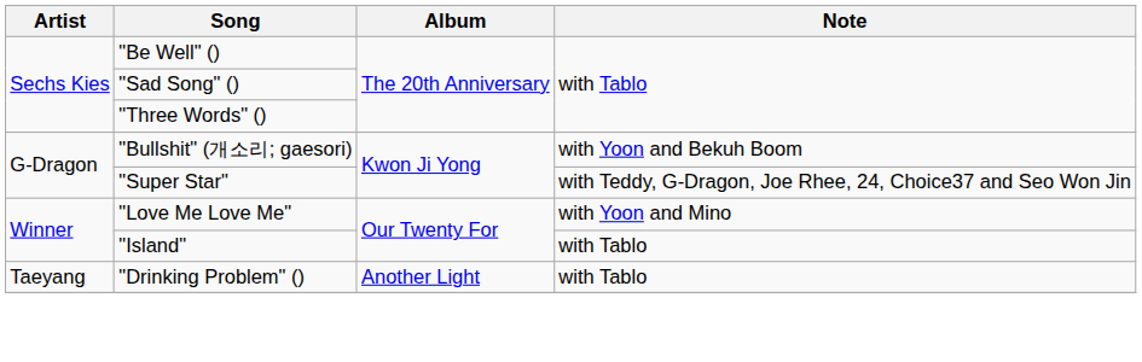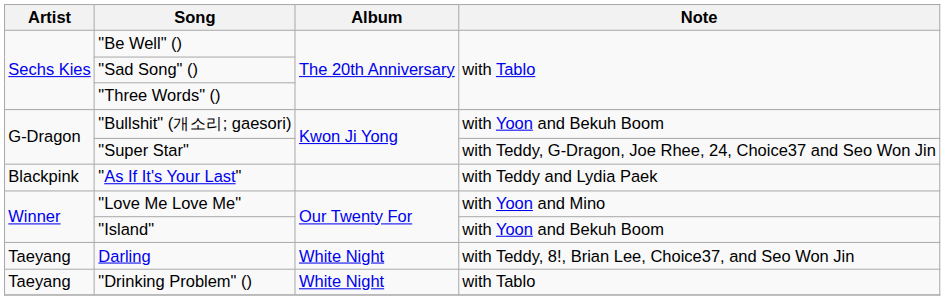 <table class="wikitable sortable">
 <tr>
 <th>Artist</th>
 <th>Song</th>
 <th>Album</th>
 <th>Note</th>
 </tr>
 <tr>
 <td rowspan=3><a href='#'>Sechs Kies</a></td>
 <td>"Be Well" ()</td>
 <td rowspan=3><a href='#'>The 20th Anniversary</a></td>
 <td rowspan=3>with <a href='#'>Tablo</a></td>
 </tr>
 <tr>
 <td>"Sad Song" ()</td>
 </tr>
 <tr>
 <td>"Three Words" ()</td>
 </tr>
 <tr>
 <td rowspan=2>G-Dragon</td>
 <td>"Bullshit" (개소리; gaesori)</td>
 <td rowspan=2><a href='#'>Kwon Ji Yong</a></td>
 <td>with <a href='#'>Yoon</a> and Bekuh Boom</td>
 </tr>
 <tr>
 <td>"Super Star"</td>
 <td>with Teddy, G-Dragon, Joe Rhee, 24, Choice37 and Seo Won Jin</td>
 </tr>
 <tr>
+<td>Blackpink</td>
+<td>"<a href='#'>As If It's Your Last</a>"</td>
+<td></td>
+<td>with Teddy and Lydia Paek</td>
+</tr>
+<tr>
 <td rowspan=2><a href='#'>Winner</a></td>
 <td>"Love Me Love Me"</td>
 <td rowspan=2><a href='#'>Our Twenty For</a></td>
 <td>with <a href='#'>Yoon</a> and Mino</td>
 </tr>
 <tr>
 <td>"Island"</td>
-<td>with Tablo</td>
+<td>with <a href='#'>Yoon</a> and Bekuh Boom</td>
+</tr>
+<tr>
+<td>Taeyang</td>
+<td><a href='#'>Darling</a></td>
+<td><a href='#'>White Night</a></td>
+<td>with Teddy, 8!, Brian Lee, Choice37, and Seo Won Jin</td>
 </tr>
 <tr>
 <td>Taeyang</td>
 <td>"Drinking Problem" ()</td>
-<td><a href='#'>Another Light</a></td>
+<td><a href='#'>White Night</a></td>
 <td>with Tablo</td>
 </tr>
 <tr>
 </tr>
 </table>
